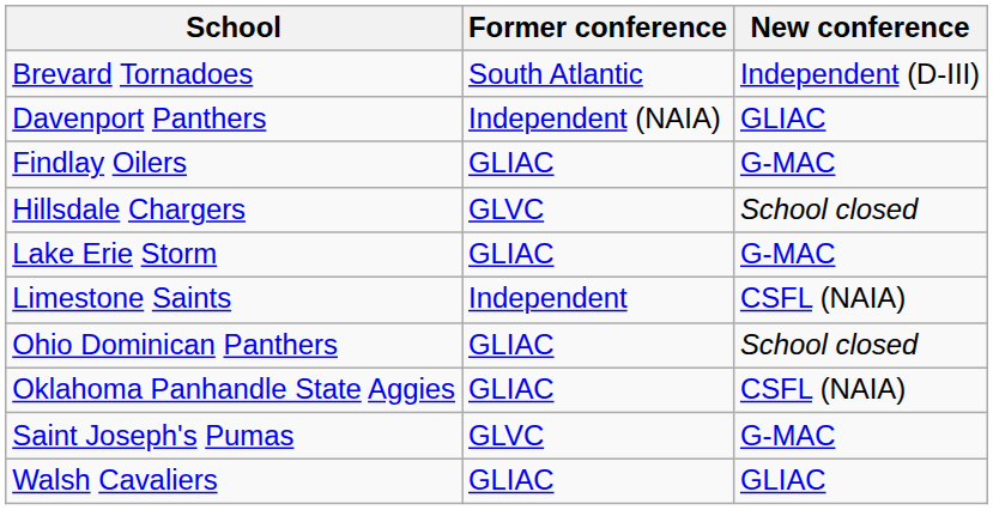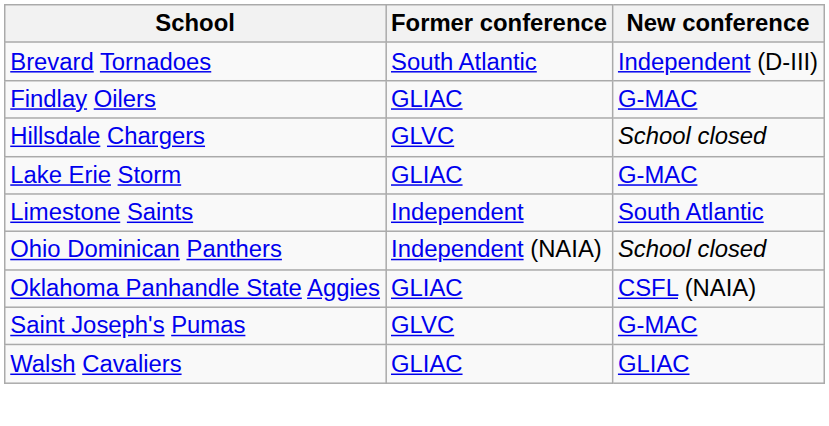 <table class="wikitable sortable">
 <tr>
 <th>School</th>
 <th>Former conference</th>
 <th>New conference</th>
 </tr>
 <tr>
 <td><a href='#'>Brevard</a> <a href='#'>Tornadoes</a></td>
 <td><a href='#'>South Atlantic</a></td>
 <td><a href='#'>Independent</a> (D-III)</td>
-</tr>
-<tr>
-<td><a href='#'>Davenport</a> <a href='#'>Panthers</a></td>
-<td><a href='#'>Independent</a> (NAIA)</td>
-<td><a href='#'>GLIAC</a></td>
 </tr>
 <tr>
 <td><a href='#'>Findlay</a> <a href='#'>Oilers</a></td>
 <td><a href='#'>GLIAC</a></td>
 <td><a href='#'>G-MAC</a></td>
 </tr>
 <tr>
 <td><a href='#'>Hillsdale</a> <a href='#'>Chargers</a></td>
 <td><a href='#'>GLVC</a></td>
 <td><em>School closed</em></td>
 </tr>
 <tr>
 <td><a href='#'>Lake Erie</a> <a href='#'>Storm</a></td>
 <td><a href='#'>GLIAC</a></td>
 <td><a href='#'>G-MAC</a></td>
 </tr>
 <tr>
 <td><a href='#'>Limestone</a> <a href='#'>Saints</a></td>
 <td><a href='#'>Independent</a></td>
-<td><a href='#'>CSFL</a> (NAIA)</td>
+<td><a href='#'>South Atlantic</a></td>
 </tr>
 <tr>
 <td><a href='#'>Ohio Dominican</a> <a href='#'>Panthers</a></td>
-<td><a href='#'>GLIAC</a></td>
+<td><a href='#'>Independent</a> (NAIA)</td>
 <td><em>School closed</em></td>
 </tr>
 <tr>
 <td><a href='#'>Oklahoma Panhandle State</a> <a href='#'>Aggies</a></td>
 <td><a href='#'>GLIAC</a></td>
 <td><a href='#'>CSFL</a> (NAIA)</td>
 </tr>
 <tr>
 <td><a href='#'>Saint Joseph's</a> <a href='#'>Pumas</a></td>
 <td><a href='#'>GLVC</a></td>
 <td><a href='#'>G-MAC</a></td>
 </tr>
 <tr>
 <td><a href='#'>Walsh</a> <a href='#'>Cavaliers</a></td>
 <td><a href='#'>GLIAC</a></td>
 <td><a href='#'>GLIAC</a></td>
 </tr>
 </table>
